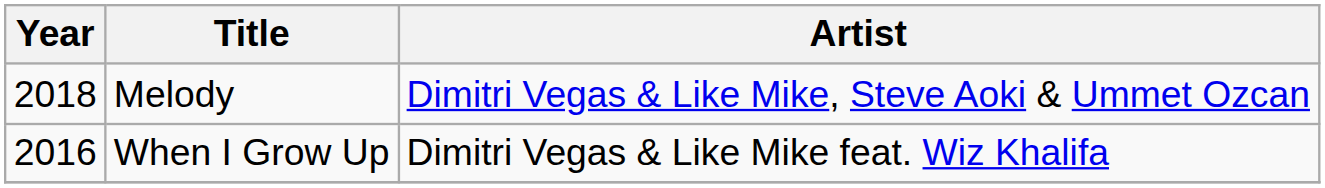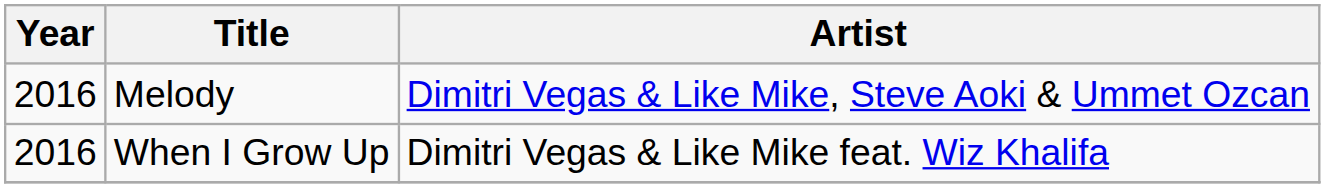 <table class="wikitable">
 <tr>
 <th>Year</th>
 <th>Title</th>
 <th>Artist</th>
 </tr>
 <tr>
-<td>2018</td>
+<td>2016</td>
 <td>Melody</td>
 <td><a href='#'>Dimitri Vegas & Like Mike</a>, <a href='#'>Steve Aoki</a> & <a href='#'>Ummet Ozcan</a></td>
 </tr>
 <tr>
 <td>2016</td>
 <td>When I Grow Up</td>
 <td>Dimitri Vegas & Like Mike feat. <a href='#'>Wiz Khalifa</a></td>
 </tr>
 <tr>
 </tr>
 </table>
